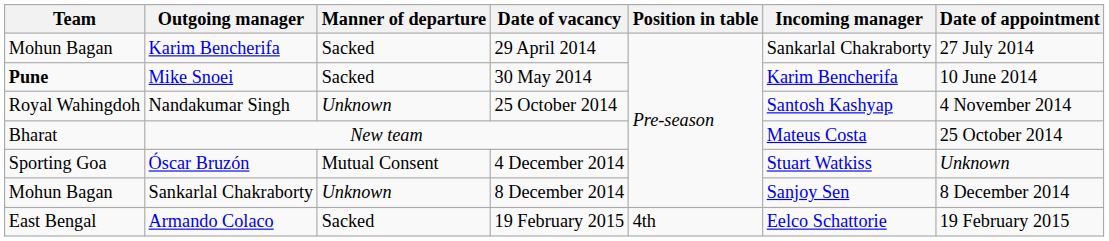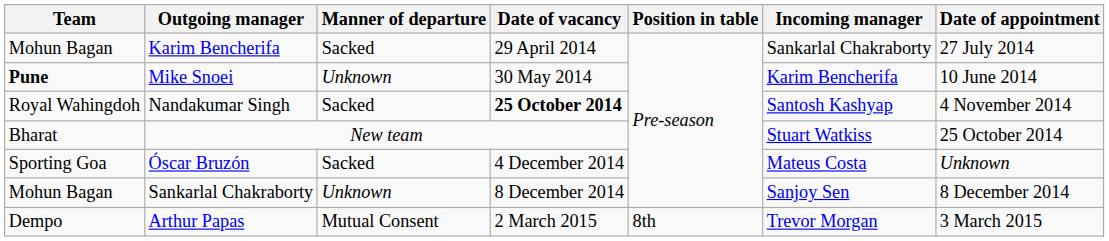 <table class="wikitable sortable">
 <tr>
 <th>Team</th>
 <th>Outgoing manager</th>
 <th>Manner of departure</th>
 <th>Date of vacancy</th>
 <th>Position in table</th>
 <th>Incoming manager</th>
 <th>Date of appointment</th>
 </tr>
 <tr>
 <td>Mohun Bagan</td>
 <td> <a href='#'>Karim Bencherifa</a></td>
 <td>Sacked</td>
 <td>29 April 2014</td>
 <td rowspan=6><em>Pre-season</em></td>
 <td> Sankarlal Chakraborty</td>
 <td>27 July 2014</td>
 </tr>
 <tr>
 <td><strong>Pune</strong></td>
 <td> <a href='#'>Mike Snoei</a></td>
-<td>Sacked</td>
+<td><em>Unknown</em></td>
 <td>30 May 2014</td>
 <td> <a href='#'>Karim Bencherifa</a></td>
 <td>10 June 2014</td>
 </tr>
 <tr>
 <td>Royal Wahingdoh</td>
 <td> Nandakumar Singh</td>
-<td><em>Unknown</em></td>
-<td>25 October 2014</td>
+<td>Sacked</td>
+<td><strong>25 October 2014</strong></td>
 <td> <a href='#'>Santosh Kashyap</a></td>
 <td>4 November 2014</td>
 </tr>
 <tr>
 <td>Bharat</td>
 <td colspan="3" align="center"><em>New team</em></td>
-<td> <a href='#'>Mateus Costa</a></td>
+<td> <a href='#'>Stuart Watkiss</a></td>
 <td>25 October 2014</td>
 </tr>
 <tr>
 <td>Sporting Goa</td>
 <td> <a href='#'>Óscar Bruzón</a></td>
-<td>Mutual Consent</td>
+<td>Sacked</td>
 <td>4 December 2014</td>
-<td> <a href='#'>Stuart Watkiss</a></td>
+<td> <a href='#'>Mateus Costa</a></td>
 <td><em>Unknown</em></td>
 </tr>
 <tr>
 <td>Mohun Bagan</td>
 <td> Sankarlal Chakraborty</td>
 <td><em>Unknown</em></td>
 <td>8 December 2014</td>
 <td> <a href='#'>Sanjoy Sen</a></td>
 <td>8 December 2014</td>
 </tr>
 <tr>
-<td>East Bengal</td>
-<td> <a href='#'>Armando Colaco</a></td>
-<td>Sacked</td>
-<td>19 February 2015</td>
-<td>4th</td>
-<td> <a href='#'>Eelco Schattorie</a></td>
-<td>19 February 2015</td>
+<td>Dempo</td>
+<td> <a href='#'>Arthur Papas</a></td>
+<td>Mutual Consent</td>
+<td>2 March 2015</td>
+<td>8th</td>
+<td> <a href='#'>Trevor Morgan</a></td>
+<td>3 March 2015</td>
 </tr>
 </table>
